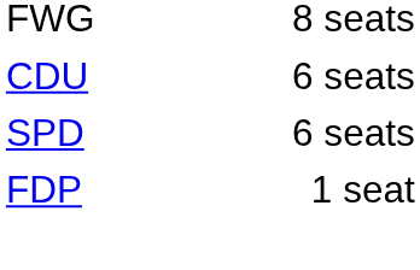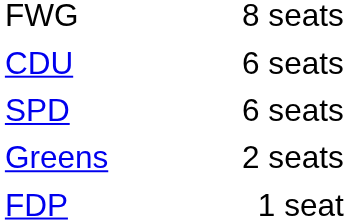 <table cellpadding="2" style="width:180px; text-align:right; white-space:nowrap;">
 <tr>
 <td style="text-align:left;">FWG</td>
 <td>8 seats</td>
 </tr>
 <tr>
 <td style="text-align:left;"><a href='#'>CDU</a></td>
 <td>6 seats</td>
 </tr>
 <tr>
 <td style="text-align:left;"><a href='#'>SPD</a></td>
 <td>6 seats</td>
 </tr>
 <tr>
+<td style="text-align:left;"><a href='#'>Greens</a></td>
+<td>2 seats</td>
+</tr>
+<tr>
 <td style="text-align:left;"><a href='#'>FDP</a></td>
 <td>1 seat</td>
 </tr>
 </table>
